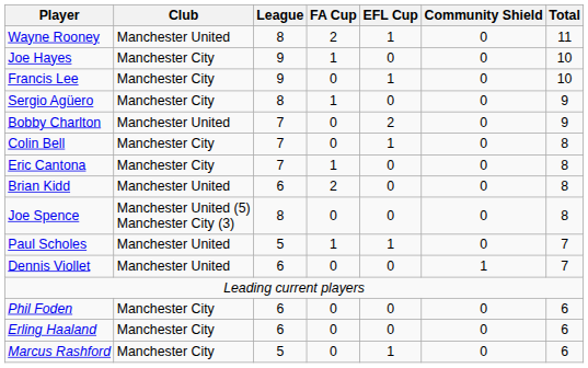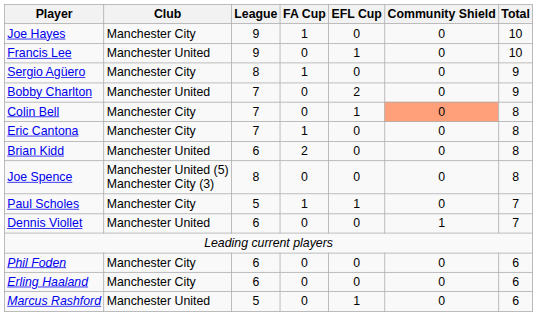 <table class="wikitable sortable" style="text-align:center;">
 <tr>
 <th>Player</th>
 <th>Club</th>
 <th>League</th>
 <th>FA Cup</th>
 <th>EFL Cup</th>
 <th>Community Shield</th>
 <th>Total</th>
-</tr>
-<tr>
-<td style="text-align:left;"> <a href='#'>Wayne Rooney</a></td>
-<td style="text-align:left;">Manchester United</td>
-<td>8</td>
-<td>2</td>
-<td>1</td>
-<td>0</td>
-<td>11</td>
 </tr>
 <tr>
 <td style="text-align:left;"> <a href='#'>Joe Hayes</a></td>
 <td style="text-align:left;">Manchester City</td>
 <td>9</td>
 <td>1</td>
 <td>0</td>
 <td>0</td>
 <td>10</td>
 </tr>
 <tr>
 <td style="text-align:left;"> <a href='#'>Francis Lee</a></td>
-<td style="text-align:left;">Manchester City</td>
+<td style="text-align:left;">Manchester United</td>
 <td>9</td>
 <td>0</td>
 <td>1</td>
 <td>0</td>
 <td>10</td>
 </tr>
 <tr>
 <td style="text-align:left;"> <a href='#'>Sergio Agüero</a></td>
 <td style="text-align:left;">Manchester City</td>
 <td>8</td>
 <td>1</td>
 <td>0</td>
 <td>0</td>
 <td>9</td>
 </tr>
 <tr>
 <td style="text-align:left;"> <a href='#'>Bobby Charlton</a></td>
 <td style="text-align:left;">Manchester United</td>
 <td>7</td>
 <td>0</td>
 <td>2</td>
 <td>0</td>
 <td>9</td>
 </tr>
 <tr>
 <td style="text-align:left;"> <a href='#'>Colin Bell</a></td>
 <td style="text-align:left;">Manchester City</td>
 <td>7</td>
 <td>0</td>
 <td>1</td>
-<td>0</td>
+<td style="background: lightsalmon;">0</td>
 <td>8</td>
 </tr>
 <tr>
 <td style="text-align:left;"> <a href='#'>Eric Cantona</a></td>
 <td style="text-align:left;">Manchester City</td>
 <td>7</td>
 <td>1</td>
 <td>0</td>
 <td>0</td>
 <td>8</td>
 </tr>
 <tr>
 <td style="text-align:left;"> <a href='#'>Brian Kidd</a></td>
 <td style="text-align:left;">Manchester United</td>
 <td>6</td>
 <td>2</td>
 <td>0</td>
 <td>0</td>
 <td>8</td>
 </tr>
 <tr>
 <td style="text-align:left;"> <a href='#'>Joe Spence</a></td>
 <td style="text-align:left;">Manchester United (5)<br>Manchester City (3)</td>
 <td>8</td>
 <td>0</td>
 <td>0</td>
 <td>0</td>
 <td>8</td>
 </tr>
 <tr>
 <td style="text-align:left;"> <a href='#'>Paul Scholes</a></td>
-<td style="text-align:left;">Manchester United</td>
+<td style="text-align:left;">Manchester City</td>
 <td>5</td>
 <td>1</td>
 <td>1</td>
 <td>0</td>
 <td>7</td>
 </tr>
 <tr>
 <td style="text-align:left;"> <a href='#'>Dennis Viollet</a></td>
 <td style="text-align:left;">Manchester United</td>
 <td>6</td>
 <td>0</td>
 <td>0</td>
 <td>1</td>
 <td>7</td>
 </tr>
 <tr>
 <td colspan="7"><em>Leading current players</em></td>
 </tr>
 <tr>
 <td style="text-align:left;"> <em><a href='#'>Phil Foden</a></em></td>
 <td style="text-align:left;">Manchester City</td>
 <td>6</td>
 <td>0</td>
 <td>0</td>
 <td>0</td>
 <td>6</td>
 </tr>
 <tr>
 <td style="text-align:left;"> <em><a href='#'>Erling Haaland</a></em></td>
 <td style="text-align:left;">Manchester City</td>
 <td>6</td>
 <td>0</td>
 <td>0</td>
 <td>0</td>
 <td>6</td>
 </tr>
 <tr>
 <td style="text-align:left;"> <em><a href='#'>Marcus Rashford</a></em></td>
-<td style="text-align:left;">Manchester City</td>
+<td style="text-align:left;">Manchester United</td>
 <td>5</td>
 <td>0</td>
 <td>1</td>
 <td>0</td>
 <td>6</td>
 </tr>
 </table>
